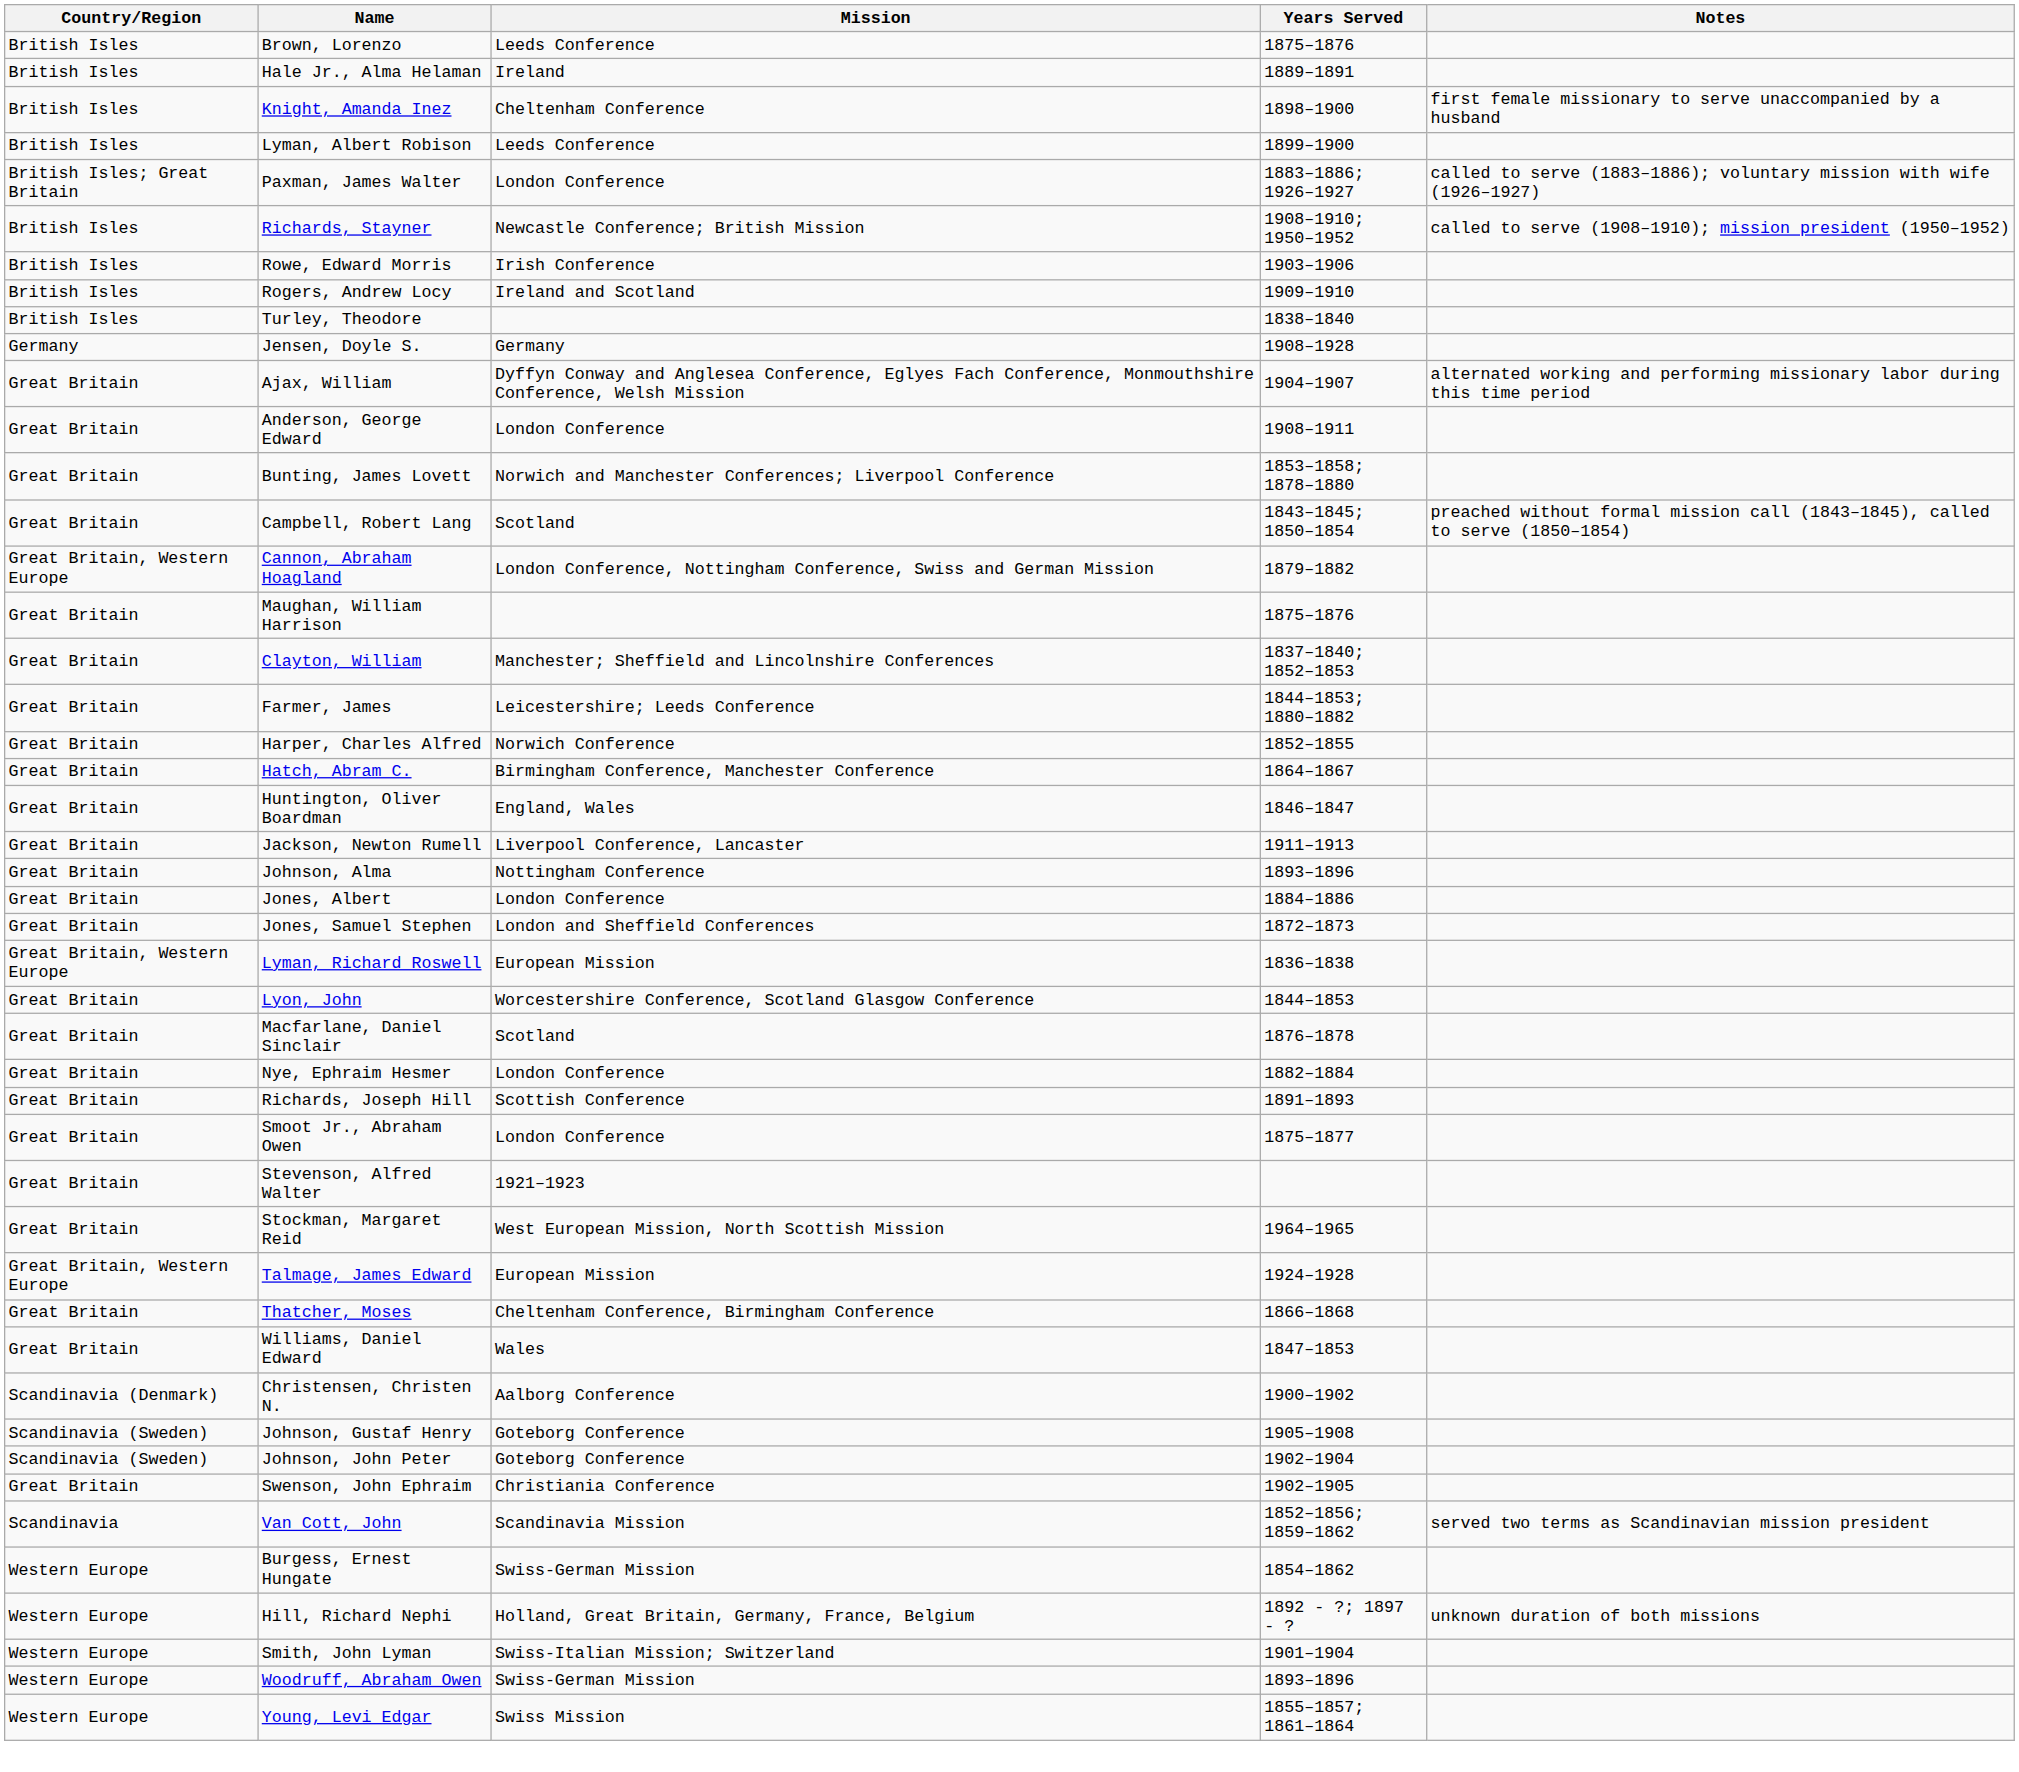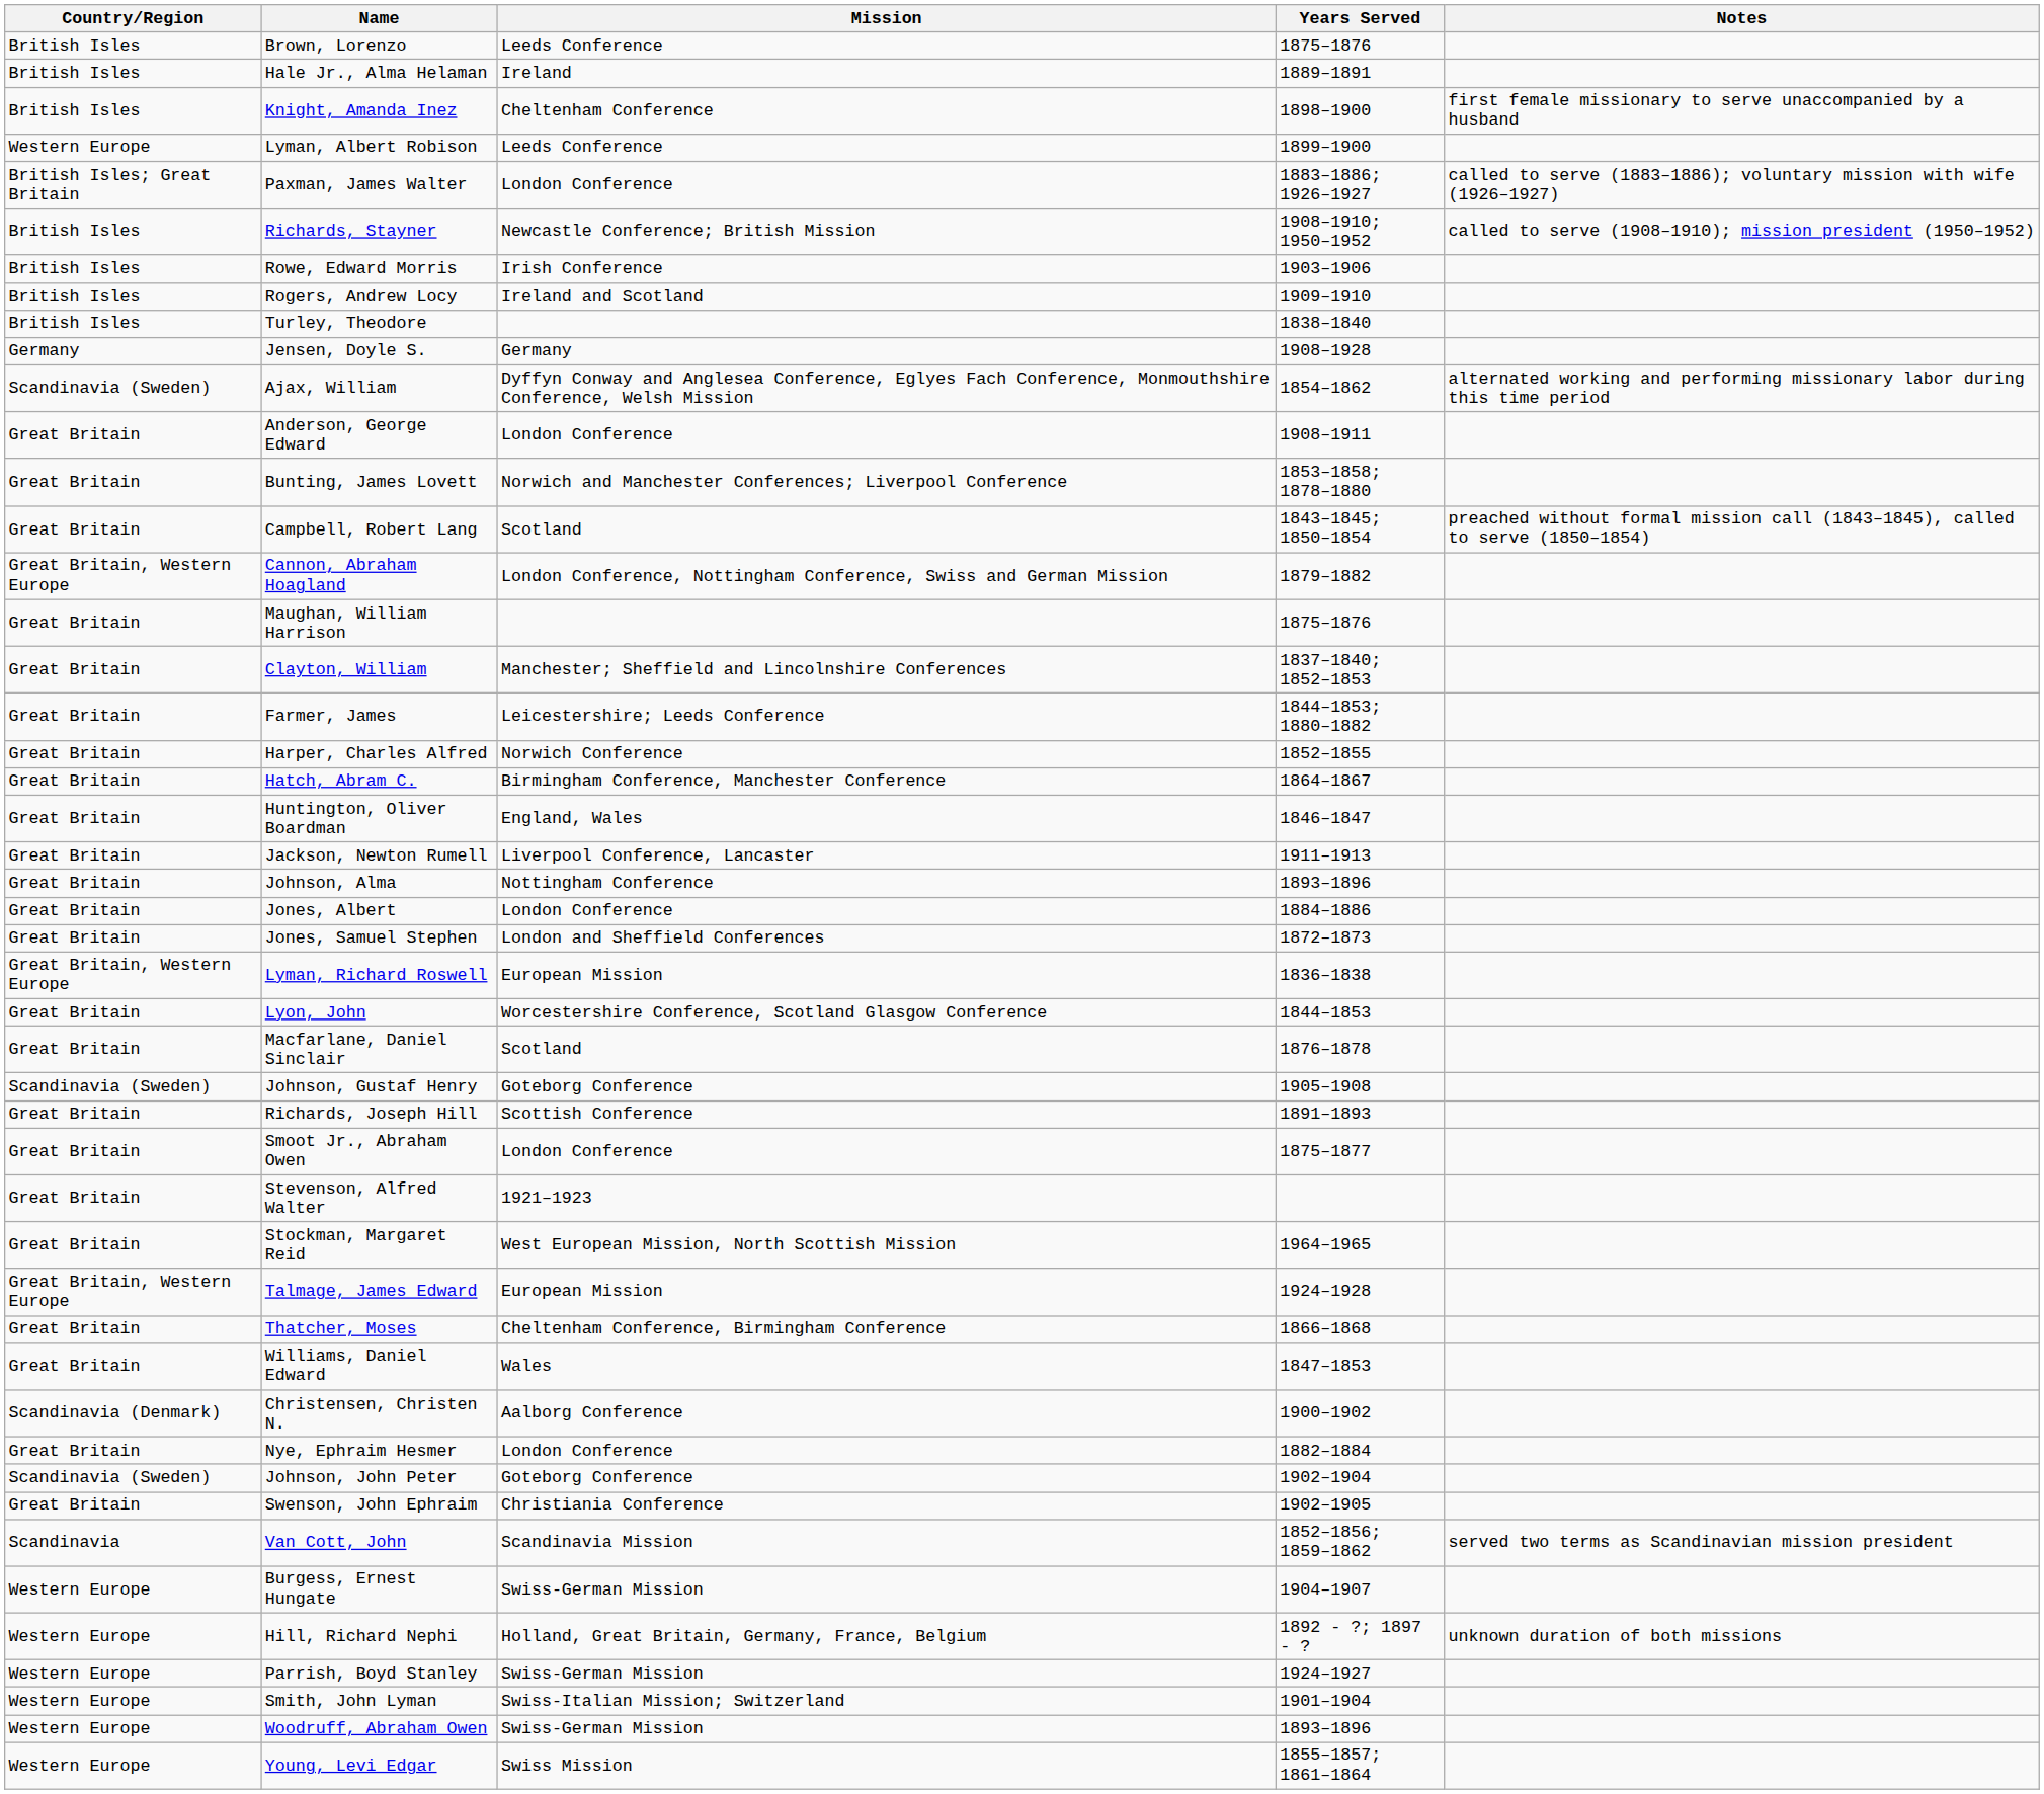 <table class="wikitable">
 <tr>
 <th>Country/Region</th>
 <th>Name</th>
 <th>Mission</th>
 <th>Years Served</th>
 <th>Notes</th>
 </tr>
 <tr>
 <td>British Isles</td>
 <td>Brown, Lorenzo</td>
 <td>Leeds Conference</td>
 <td>1875–1876</td>
 <td></td>
 </tr>
 <tr>
 <td>British Isles</td>
 <td>Hale Jr., Alma Helaman</td>
 <td>Ireland</td>
 <td>1889–1891</td>
 <td></td>
 </tr>
 <tr>
 <td>British Isles</td>
 <td><a href='#'>Knight, Amanda Inez</a></td>
 <td>Cheltenham Conference</td>
 <td>1898–1900</td>
 <td>first female missionary to serve unaccompanied by a husband</td>
 </tr>
 <tr>
-<td>British Isles</td>
+<td>Western Europe</td>
 <td>Lyman, Albert Robison</td>
 <td>Leeds Conference</td>
 <td>1899–1900</td>
 <td></td>
 </tr>
 <tr>
 <td>British Isles; Great Britain</td>
 <td>Paxman, James Walter</td>
 <td>London Conference</td>
 <td>1883–1886; 1926–1927</td>
 <td>called to serve (1883–1886); voluntary mission with wife (1926–1927)</td>
 </tr>
 <tr>
 <td>British Isles</td>
 <td><a href='#'>Richards, Stayner</a></td>
 <td>Newcastle Conference; British Mission</td>
 <td>1908–1910; 1950–1952</td>
 <td>called to serve (1908–1910); <a href='#'>mission president</a> (1950–1952)</td>
 </tr>
 <tr>
 <td>British Isles</td>
 <td>Rowe, Edward Morris</td>
 <td>Irish Conference</td>
 <td>1903–1906</td>
 <td></td>
 </tr>
 <tr>
 <td>British Isles</td>
 <td>Rogers, Andrew Locy</td>
 <td>Ireland and Scotland</td>
 <td>1909–1910</td>
 <td></td>
 </tr>
 <tr>
 <td>British Isles</td>
 <td>Turley, Theodore</td>
 <td></td>
 <td>1838–1840</td>
 <td></td>
 </tr>
 <tr>
 <td>Germany</td>
 <td>Jensen, Doyle S.</td>
 <td>Germany</td>
 <td>1908–1928</td>
 <td></td>
 </tr>
 <tr>
-<td>Great Britain</td>
+<td>Scandinavia (Sweden)</td>
 <td>Ajax, William</td>
 <td>Dyffyn Conway and Anglesea Conference, Eglyes Fach Conference, Monmouthshire Conference, Welsh Mission</td>
-<td>1904–1907</td>
+<td>1854–1862</td>
 <td>alternated working and performing missionary labor during this time period</td>
 </tr>
 <tr>
 <td>Great Britain</td>
 <td>Anderson, George Edward</td>
 <td>London Conference</td>
 <td>1908–1911</td>
 <td></td>
 </tr>
 <tr>
 <td>Great Britain</td>
 <td>Bunting, James Lovett</td>
 <td>Norwich and Manchester Conferences; Liverpool Conference</td>
 <td>1853–1858; 1878–1880</td>
 <td></td>
 </tr>
 <tr>
 <td>Great Britain</td>
 <td>Campbell, Robert Lang</td>
 <td>Scotland</td>
 <td>1843–1845; 1850–1854</td>
 <td>preached without formal mission call (1843–1845), called to serve (1850–1854)</td>
 </tr>
 <tr>
 <td>Great Britain, Western Europe</td>
 <td><a href='#'>Cannon, Abraham Hoagland</a></td>
 <td>London Conference, Nottingham Conference, Swiss and German Mission</td>
 <td>1879–1882</td>
 <td></td>
 </tr>
 <tr>
 <td>Great Britain</td>
 <td>Maughan, William Harrison</td>
 <td></td>
 <td>1875–1876</td>
 <td></td>
 </tr>
 <tr>
 <td>Great Britain</td>
 <td><a href='#'>Clayton, William</a></td>
 <td>Manchester; Sheffield and Lincolnshire Conferences</td>
 <td>1837–1840; 1852–1853</td>
 <td></td>
 </tr>
 <tr>
 <td>Great Britain</td>
 <td>Farmer, James</td>
 <td>Leicestershire; Leeds Conference</td>
 <td>1844–1853; 1880–1882</td>
 <td></td>
 </tr>
 <tr>
 <td>Great Britain</td>
 <td>Harper, Charles Alfred</td>
 <td>Norwich Conference</td>
 <td>1852–1855</td>
 <td></td>
 </tr>
 <tr>
 <td>Great Britain</td>
 <td><a href='#'>Hatch, Abram C.</a></td>
 <td>Birmingham Conference, Manchester Conference</td>
 <td>1864–1867</td>
 <td></td>
 </tr>
 <tr>
 <td>Great Britain</td>
 <td>Huntington, Oliver Boardman</td>
 <td>England, Wales</td>
 <td>1846–1847</td>
 <td></td>
 </tr>
 <tr>
 <td>Great Britain</td>
 <td>Jackson, Newton Rumell</td>
 <td>Liverpool Conference, Lancaster</td>
 <td>1911–1913</td>
 <td></td>
 </tr>
 <tr>
 <td>Great Britain</td>
 <td>Johnson, Alma</td>
 <td>Nottingham Conference</td>
 <td>1893–1896</td>
 <td></td>
 </tr>
 <tr>
 <td>Great Britain</td>
 <td>Jones, Albert</td>
 <td>London Conference</td>
 <td>1884–1886</td>
 <td></td>
 </tr>
 <tr>
 <td>Great Britain</td>
 <td>Jones, Samuel Stephen</td>
 <td>London and Sheffield Conferences</td>
 <td>1872–1873</td>
 <td></td>
 </tr>
 <tr>
 <td>Great Britain, Western Europe</td>
 <td><a href='#'>Lyman, Richard Roswell</a></td>
 <td>European Mission</td>
 <td>1836–1838</td>
 <td></td>
 </tr>
 <tr>
 <td>Great Britain</td>
 <td><a href='#'>Lyon, John</a></td>
 <td>Worcestershire Conference, Scotland Glasgow Conference</td>
 <td>1844–1853</td>
 <td></td>
 </tr>
 <tr>
 <td>Great Britain</td>
 <td>Macfarlane, Daniel Sinclair</td>
 <td>Scotland</td>
 <td>1876–1878</td>
 <td></td>
 </tr>
 <tr>
-<td>Great Britain</td>
-<td>Nye, Ephraim Hesmer</td>
-<td>London Conference</td>
-<td>1882–1884</td>
+<td>Scandinavia (Sweden)</td>
+<td>Johnson, Gustaf Henry</td>
+<td>Goteborg Conference</td>
+<td>1905–1908</td>
 <td></td>
 </tr>
 <tr>
 <td>Great Britain</td>
 <td>Richards, Joseph Hill</td>
 <td>Scottish Conference</td>
 <td>1891–1893</td>
 <td></td>
 </tr>
 <tr>
 <td>Great Britain</td>
 <td>Smoot Jr., Abraham Owen</td>
 <td>London Conference</td>
 <td>1875–1877</td>
 <td></td>
 </tr>
 <tr>
 <td>Great Britain</td>
 <td>Stevenson, Alfred Walter</td>
 <td>1921–1923</td>
 <td></td>
 <td></td>
 </tr>
 <tr>
 <td>Great Britain</td>
 <td>Stockman, Margaret Reid</td>
 <td>West European Mission, North Scottish Mission</td>
 <td>1964–1965</td>
 <td></td>
 </tr>
 <tr>
 <td>Great Britain, Western Europe</td>
 <td><a href='#'>Talmage, James Edward</a></td>
 <td>European Mission</td>
 <td>1924–1928</td>
 <td></td>
 </tr>
 <tr>
 <td>Great Britain</td>
 <td><a href='#'>Thatcher, Moses</a></td>
 <td>Cheltenham Conference,  Birmingham Conference</td>
 <td>1866–1868</td>
 <td></td>
 </tr>
 <tr>
 <td>Great Britain</td>
 <td>Williams, Daniel Edward</td>
 <td>Wales</td>
 <td>1847–1853</td>
 <td></td>
 </tr>
 <tr>
 <td>Scandinavia (Denmark)</td>
 <td>Christensen, Christen N.</td>
 <td>Aalborg Conference</td>
 <td>1900–1902</td>
 <td></td>
 </tr>
 <tr>
-<td>Scandinavia (Sweden)</td>
-<td>Johnson, Gustaf Henry</td>
-<td>Goteborg Conference</td>
-<td>1905–1908</td>
+<td>Great Britain</td>
+<td>Nye, Ephraim Hesmer</td>
+<td>London Conference</td>
+<td>1882–1884</td>
 <td></td>
 </tr>
 <tr>
 <td>Scandinavia (Sweden)</td>
 <td>Johnson, John Peter</td>
 <td>Goteborg Conference</td>
 <td>1902–1904</td>
 <td></td>
 </tr>
 <tr>
 <td>Great Britain</td>
 <td>Swenson, John Ephraim</td>
 <td>Christiania Conference</td>
 <td>1902–1905</td>
 <td></td>
 </tr>
 <tr>
 <td>Scandinavia</td>
 <td><a href='#'>Van Cott, John</a></td>
 <td>Scandinavia Mission</td>
 <td>1852–1856; 1859–1862</td>
 <td>served two terms as Scandinavian mission president</td>
 </tr>
 <tr>
 <td>Western Europe</td>
 <td>Burgess, Ernest Hungate</td>
 <td>Swiss-German Mission</td>
-<td>1854–1862</td>
+<td>1904–1907</td>
 <td></td>
 </tr>
 <tr>
 <td>Western Europe</td>
 <td>Hill, Richard Nephi</td>
 <td>Holland, Great Britain, Germany, France, Belgium</td>
 <td>1892 - ?; 1897 - ?</td>
 <td>unknown duration of both missions</td>
+</tr>
+<tr>
+<td>Western Europe</td>
+<td>Parrish, Boyd Stanley</td>
+<td>Swiss-German Mission</td>
+<td>1924–1927</td>
+<td></td>
 </tr>
 <tr>
 <td>Western Europe</td>
 <td>Smith, John Lyman</td>
 <td>Swiss-Italian Mission; Switzerland</td>
 <td>1901–1904</td>
 <td></td>
 </tr>
 <tr>
 <td>Western Europe</td>
 <td><a href='#'>Woodruff, Abraham Owen</a></td>
 <td>Swiss-German Mission</td>
 <td>1893–1896</td>
 <td></td>
 </tr>
 <tr>
 <td>Western Europe</td>
 <td><a href='#'>Young, Levi Edgar</a></td>
 <td>Swiss Mission</td>
 <td>1855–1857; 1861–1864</td>
 <td></td>
 </tr>
 </table>
